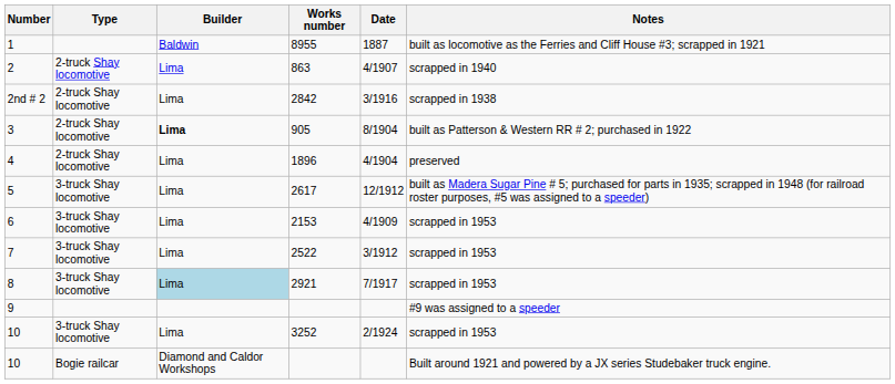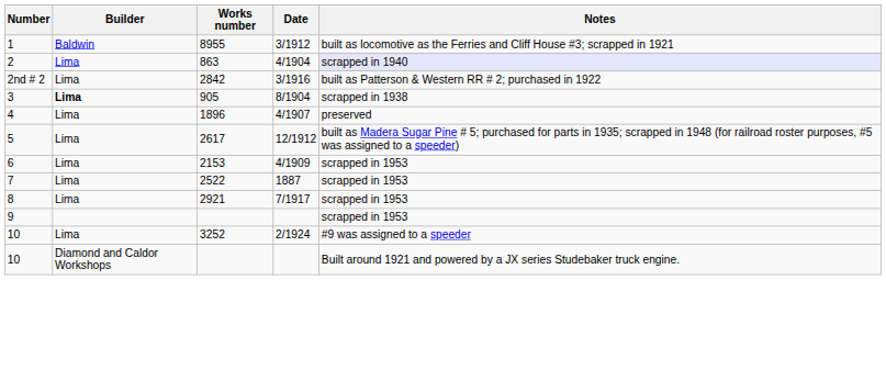 <table class="wikitable">
 <tr>
 <th>Number</th>
-<th>Type</th>
 <th>Builder</th>
 <th>Works number</th>
 <th>Date</th>
 <th>Notes</th>
 </tr>
 <tr>
 <td>1</td>
-<td></td>
 <td><a href='#'>Baldwin</a></td>
 <td>8955</td>
-<td>1887</td>
+<td>3/1912</td>
 <td>built as  locomotive as the Ferries and Cliff House #3; scrapped in 1921</td>
 </tr>
 <tr>
 <td>2</td>
-<td>2-truck <a href='#'>Shay locomotive</a></td>
 <td><a href='#'>Lima</a></td>
 <td>863</td>
-<td>4/1907</td>
-<td>scrapped in 1940</td>
+<td>4/1904</td>
+<td style="background: lavender;">scrapped in 1940</td>
 </tr>
 <tr>
 <td>2nd # 2</td>
-<td>2-truck Shay locomotive</td>
 <td>Lima</td>
 <td>2842</td>
 <td>3/1916</td>
+<td>built as Patterson & Western RR # 2; purchased in 1922</td>
+</tr>
+<tr>
+<td>3</td>
+<td><strong>Lima</strong></td>
+<td>905</td>
+<td>8/1904</td>
 <td>scrapped in 1938</td>
 </tr>
 <tr>
-<td>3</td>
-<td>2-truck Shay locomotive</td>
-<td><strong>Lima</strong></td>
-<td>905</td>
-<td>8/1904</td>
-<td>built as Patterson & Western RR # 2; purchased in 1922</td>
-</tr>
-<tr>
 <td>4</td>
-<td>2-truck Shay locomotive</td>
 <td>Lima</td>
 <td>1896</td>
-<td>4/1904</td>
+<td>4/1907</td>
 <td>preserved</td>
 </tr>
 <tr>
 <td>5</td>
-<td>3-truck Shay locomotive</td>
 <td>Lima</td>
 <td>2617</td>
 <td>12/1912</td>
 <td>built as <a href='#'>Madera Sugar Pine</a> # 5; purchased for parts in 1935; scrapped in 1948 (for railroad roster purposes, #5 was assigned to a <a href='#'>speeder</a>)</td>
 </tr>
 <tr>
 <td>6</td>
-<td>3-truck Shay locomotive</td>
 <td>Lima</td>
 <td>2153</td>
 <td>4/1909</td>
 <td>scrapped in 1953</td>
 </tr>
 <tr>
 <td>7</td>
-<td>3-truck Shay locomotive</td>
 <td>Lima</td>
 <td>2522</td>
-<td>3/1912</td>
+<td>1887</td>
 <td>scrapped in 1953</td>
 </tr>
 <tr>
 <td>8</td>
-<td>3-truck Shay locomotive</td>
-<td style="background: lightblue;">Lima</td>
+<td>Lima</td>
 <td>2921</td>
 <td>7/1917</td>
 <td>scrapped in 1953</td>
 </tr>
 <tr>
 <td>9</td>
 <td></td>
 <td></td>
 <td></td>
-<td></td>
+<td>scrapped in 1953</td>
+</tr>
+<tr>
+<td>10</td>
+<td>Lima</td>
+<td>3252</td>
+<td>2/1924</td>
 <td>#9 was assigned to a <a href='#'>speeder</a></td>
 </tr>
 <tr>
 <td>10</td>
-<td>3-truck Shay locomotive</td>
-<td>Lima</td>
-<td>3252</td>
-<td>2/1924</td>
-<td>scrapped in 1953</td>
-</tr>
-<tr>
-<td>10</td>
-<td>Bogie railcar</td>
 <td>Diamond and Caldor Workshops</td>
 <td></td>
 <td></td>
 <td>Built around 1921 and powered by a JX series Studebaker truck engine.</td>
 </tr>
 </table>
